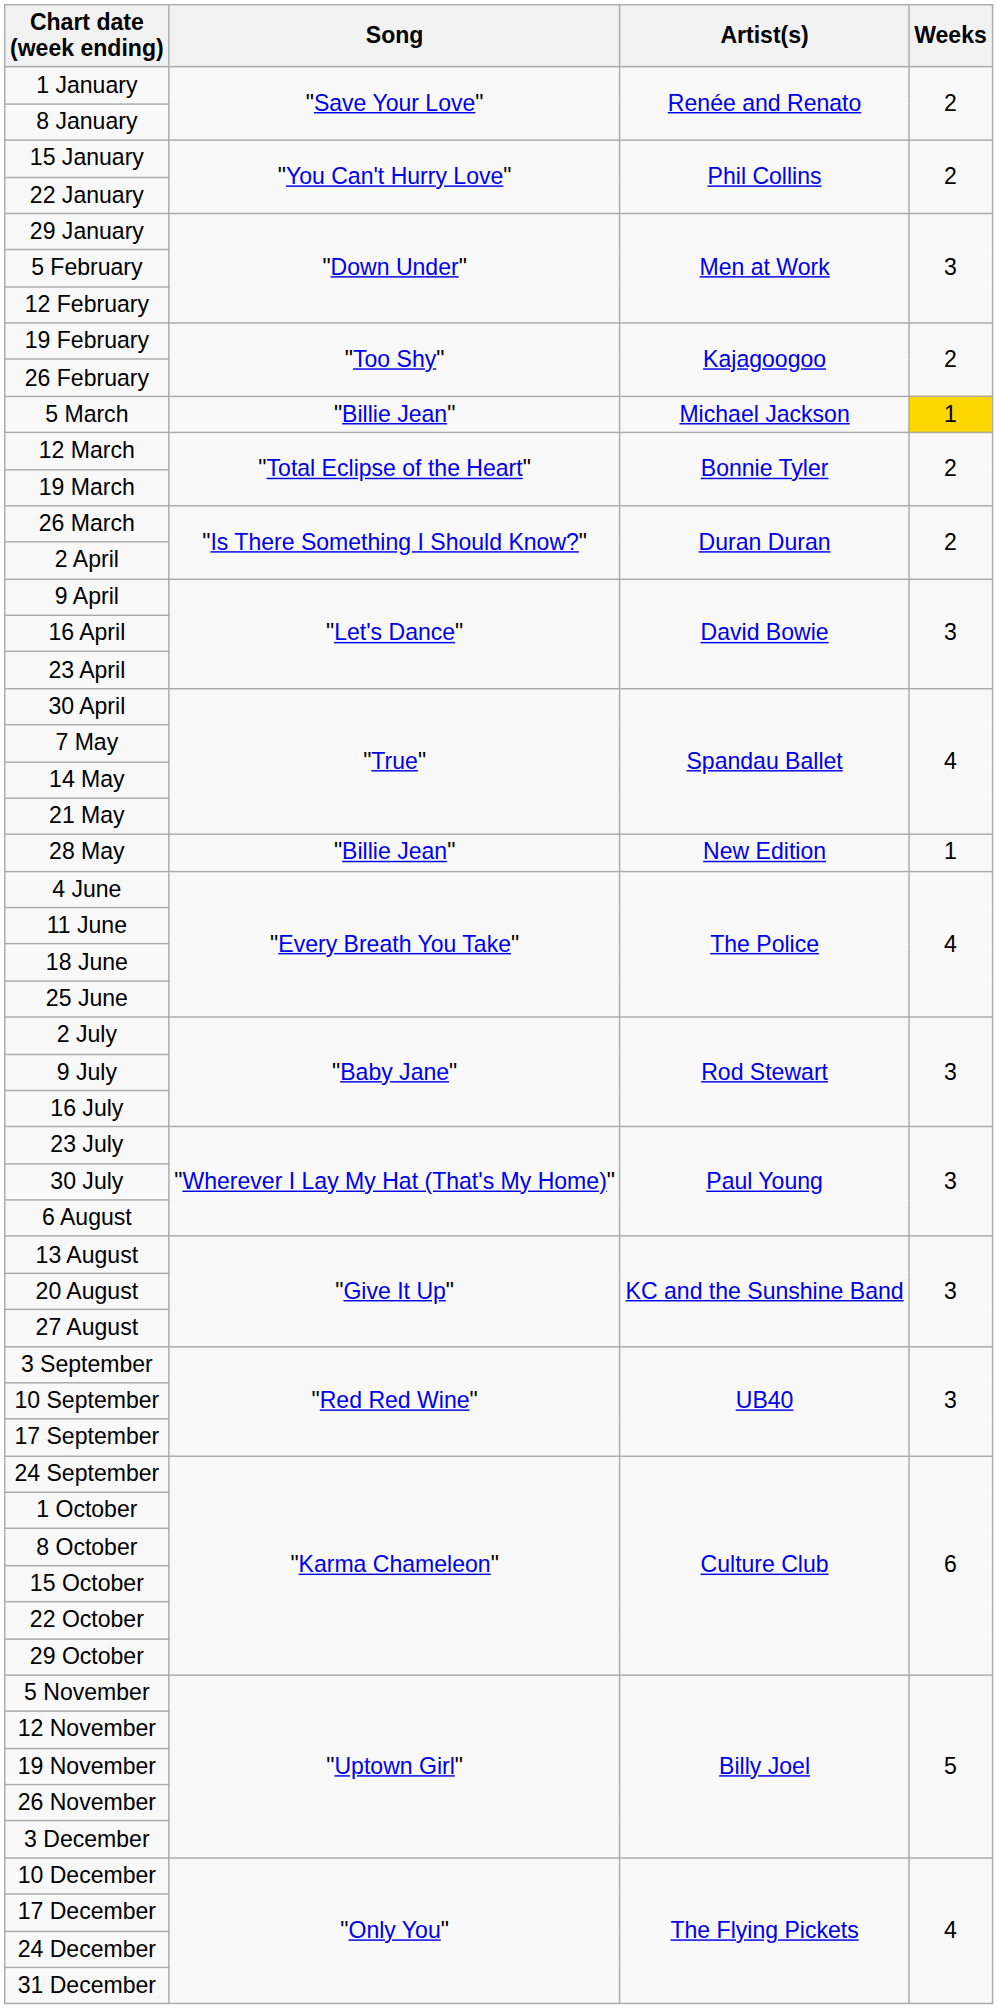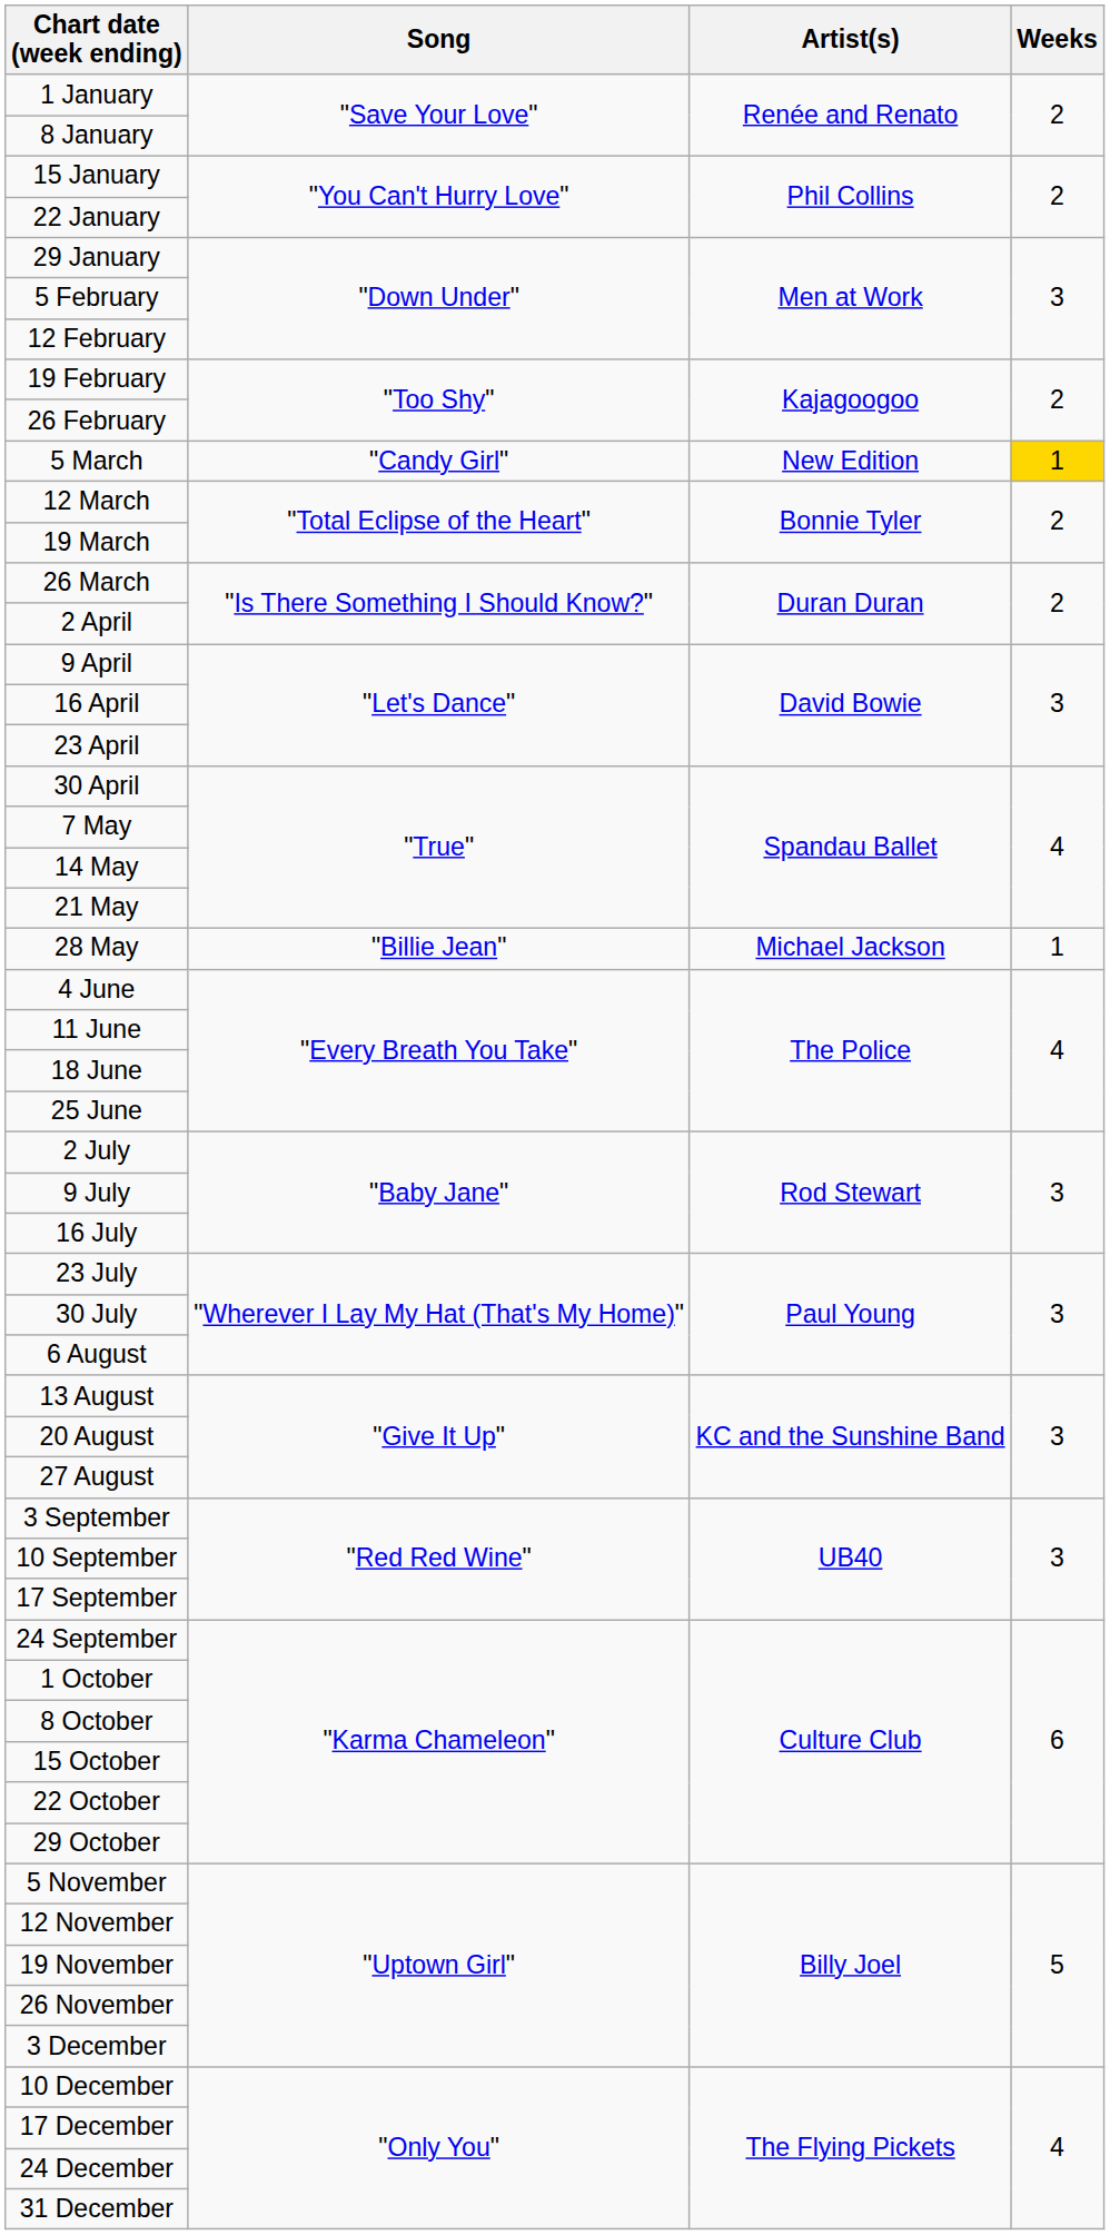 <table class="wikitable" style="text-align:center;">
 <tr>
 <th>Chart date<br>(week ending)</th>
 <th>Song</th>
 <th>Artist(s)</th>
 <th>Weeks</th>
 </tr>
 <tr>
 <td>1 January</td>
 <td rowspan=2>"<a href='#'>Save Your Love</a>"</td>
 <td rowspan=2><a href='#'>Renée and Renato</a></td>
 <td rowspan=2>2</td>
 </tr>
 <tr>
 <td>8 January</td>
 </tr>
 <tr>
 <td>15 January</td>
 <td rowspan=2>"<a href='#'>You Can't Hurry Love</a>"</td>
 <td rowspan=2><a href='#'>Phil Collins</a></td>
 <td rowspan=2>2</td>
 </tr>
 <tr>
 <td>22 January</td>
 </tr>
 <tr>
 <td>29 January</td>
 <td rowspan=3>"<a href='#'>Down Under</a>"</td>
 <td rowspan=3><a href='#'>Men at Work</a></td>
 <td rowspan=3>3</td>
 </tr>
 <tr>
 <td>5 February</td>
 </tr>
 <tr>
 <td>12 February</td>
 </tr>
 <tr>
 <td>19 February</td>
 <td rowspan=2>"<a href='#'>Too Shy</a>"</td>
 <td rowspan=2><a href='#'>Kajagoogoo</a></td>
 <td rowspan=2>2</td>
 </tr>
 <tr>
 <td>26 February</td>
 </tr>
 <tr>
 <td>5 March</td>
-<td>"<a href='#'>Billie Jean</a>"</td>
-<td><a href='#'>Michael Jackson</a></td>
+<td>"<a href='#'>Candy Girl</a>"</td>
+<td><a href='#'>New Edition</a></td>
 <td style="background: gold;">1</td>
 </tr>
 <tr>
 <td>12 March</td>
 <td rowspan=2>"<a href='#'>Total Eclipse of the Heart</a>"</td>
 <td rowspan=2><a href='#'>Bonnie Tyler</a></td>
 <td rowspan=2>2</td>
 </tr>
 <tr>
 <td>19 March</td>
 </tr>
 <tr>
 <td>26 March</td>
 <td rowspan=2>"<a href='#'>Is There Something I Should Know?</a>"</td>
 <td rowspan=2><a href='#'>Duran Duran</a></td>
 <td rowspan=2>2</td>
 </tr>
 <tr>
 <td>2 April</td>
 </tr>
 <tr>
 <td>9 April</td>
 <td rowspan=3>"<a href='#'>Let's Dance</a>"</td>
 <td rowspan=3><a href='#'>David Bowie</a></td>
 <td rowspan=3>3</td>
 </tr>
 <tr>
 <td>16 April</td>
 </tr>
 <tr>
 <td>23 April</td>
 </tr>
 <tr>
 <td>30 April</td>
 <td rowspan=4>"<a href='#'>True</a>"</td>
 <td rowspan=4><a href='#'>Spandau Ballet</a></td>
 <td rowspan=4>4</td>
 </tr>
 <tr>
 <td>7 May</td>
 </tr>
 <tr>
 <td>14 May</td>
 </tr>
 <tr>
 <td>21 May</td>
 </tr>
 <tr>
 <td>28 May</td>
 <td>"<a href='#'>Billie Jean</a>"</td>
-<td><a href='#'>New Edition</a></td>
+<td><a href='#'>Michael Jackson</a></td>
 <td>1</td>
 </tr>
 <tr>
 <td>4 June</td>
 <td rowspan=4>"<a href='#'>Every Breath You Take</a>"</td>
 <td rowspan=4><a href='#'>The Police</a></td>
 <td rowspan=4>4</td>
 </tr>
 <tr>
 <td>11 June</td>
 </tr>
 <tr>
 <td>18 June</td>
 </tr>
 <tr>
 <td>25 June</td>
 </tr>
 <tr>
 <td>2 July</td>
 <td rowspan=3>"<a href='#'>Baby Jane</a>"</td>
 <td rowspan=3><a href='#'>Rod Stewart</a></td>
 <td rowspan=3>3</td>
 </tr>
 <tr>
 <td>9 July</td>
 </tr>
 <tr>
 <td>16 July</td>
 </tr>
 <tr>
 <td>23 July</td>
 <td rowspan=3>"<a href='#'>Wherever I Lay My Hat (That's My Home)</a>"</td>
 <td rowspan=3><a href='#'>Paul Young</a></td>
 <td rowspan=3>3</td>
 </tr>
 <tr>
 <td>30 July</td>
 </tr>
 <tr>
 <td>6 August</td>
 </tr>
 <tr>
 <td>13 August</td>
 <td rowspan=3>"<a href='#'>Give It Up</a>"</td>
 <td rowspan=3><a href='#'>KC and the Sunshine Band</a></td>
 <td rowspan=3>3</td>
 </tr>
 <tr>
 <td>20 August</td>
 </tr>
 <tr>
 <td>27 August</td>
 </tr>
 <tr>
 <td>3 September</td>
 <td rowspan=3>"<a href='#'>Red Red Wine</a>"</td>
 <td rowspan=3><a href='#'>UB40</a></td>
 <td rowspan=3>3</td>
 </tr>
 <tr>
 <td>10 September</td>
 </tr>
 <tr>
 <td>17 September</td>
 </tr>
 <tr>
 <td>24 September</td>
 <td rowspan=6>"<a href='#'>Karma Chameleon</a>"</td>
 <td rowspan=6><a href='#'>Culture Club</a></td>
 <td rowspan=6>6</td>
 </tr>
 <tr>
 <td>1 October</td>
 </tr>
 <tr>
 <td>8 October</td>
 </tr>
 <tr>
 <td>15 October</td>
 </tr>
 <tr>
 <td>22 October</td>
 </tr>
 <tr>
 <td>29 October</td>
 </tr>
 <tr>
 <td>5 November</td>
 <td rowspan=5>"<a href='#'>Uptown Girl</a>"</td>
 <td rowspan=5><a href='#'>Billy Joel</a></td>
 <td rowspan=5>5</td>
 </tr>
 <tr>
 <td>12 November</td>
 </tr>
 <tr>
 <td>19 November</td>
 </tr>
 <tr>
 <td>26 November</td>
 </tr>
 <tr>
 <td>3 December</td>
 </tr>
 <tr>
 <td>10 December</td>
 <td rowspan=4>"<a href='#'>Only You</a>"</td>
 <td rowspan=4><a href='#'>The Flying Pickets</a></td>
 <td rowspan=4>4</td>
 </tr>
 <tr>
 <td>17 December</td>
 </tr>
 <tr>
 <td>24 December</td>
 </tr>
 <tr>
 <td>31 December</td>
 </tr>
 </table>
